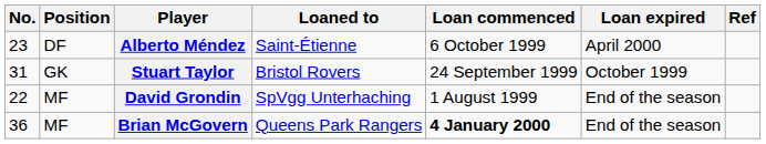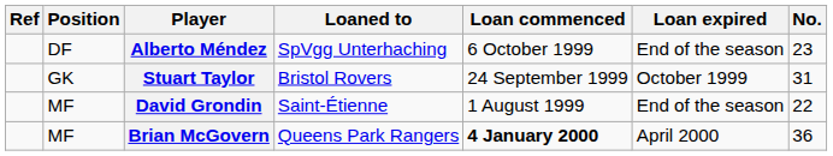 <table class="wikitable plainrowheaders" style="text-align:center; text-align:left">
 <tr>
-<th scope="col">No.</th>
+<th scope="col">Ref</th>
 <th scope="col">Position</th>
 <th scope="col">Player</th>
 <th scope="col">Loaned to</th>
 <th scope="col">Loan commenced</th>
 <th scope="col">Loan expired</th>
-<th scope="col">Ref</th>
+<th scope="col">No.</th>
 </tr>
 <tr>
-<td>23</td>
+<td></td>
 <td>DF</td>
 <th scope="row"><a href='#'>Alberto Méndez</a></th>
-<td><a href='#'>Saint-Étienne</a></td>
+<td><a href='#'>SpVgg Unterhaching</a></td>
 <td>6 October 1999</td>
-<td>April 2000</td>
-<td></td>
+<td>End of the season</td>
+<td>23</td>
 </tr>
 <tr>
-<td>31</td>
+<td></td>
 <td>GK</td>
 <th scope="row"><a href='#'>Stuart Taylor</a></th>
 <td><a href='#'>Bristol Rovers</a></td>
 <td>24 September 1999</td>
 <td>October 1999</td>
-<td></td>
+<td>31</td>
 </tr>
 <tr>
-<td>22</td>
+<td></td>
 <td>MF</td>
 <th scope="row"><a href='#'>David Grondin</a></th>
-<td><a href='#'>SpVgg Unterhaching</a></td>
+<td><a href='#'>Saint-Étienne</a></td>
 <td>1 August 1999</td>
 <td>End of the season</td>
-<td></td>
+<td>22</td>
 </tr>
 <tr>
-<td>36</td>
+<td></td>
 <td>MF</td>
 <th scope="row"><a href='#'>Brian McGovern</a></th>
 <td><a href='#'>Queens Park Rangers</a></td>
 <td><strong>4 January 2000</strong></td>
-<td>End of the season</td>
-<td></td>
+<td>April 2000</td>
+<td>36</td>
 </tr>
 </table>
